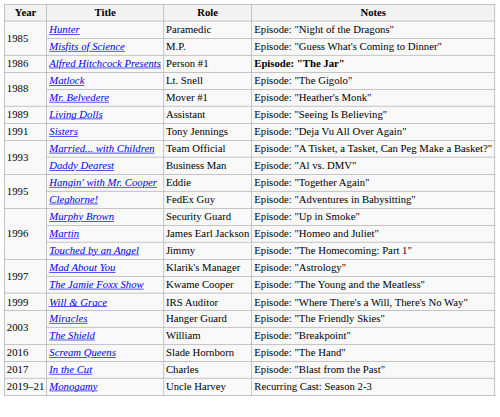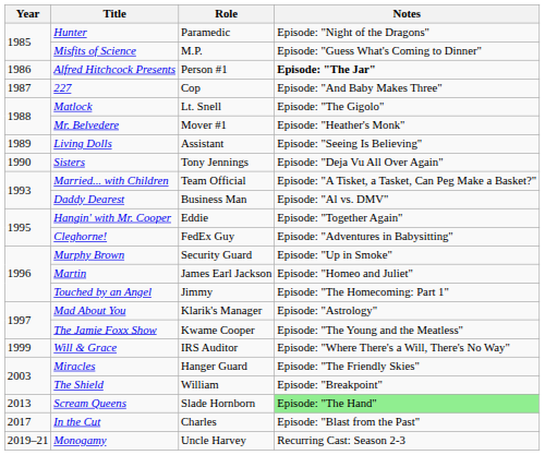 <table class="wikitable sortable">
 <tr>
 <th>Year</th>
 <th>Title</th>
 <th>Role</th>
 <th>Notes</th>
 </tr>
 <tr>
 <td rowspan="2">1985</td>
 <td><a href='#'><em>Hunter</em></a></td>
 <td>Paramedic</td>
 <td>Episode: "Night of the Dragons"</td>
 </tr>
 <tr>
 <td><em><a href='#'>Misfits of Science</a></em></td>
 <td>M.P.</td>
 <td>Episode: "Guess What's Coming to Dinner"</td>
 </tr>
 <tr>
 <td>1986</td>
 <td><a href='#'><em>Alfred Hitchcock Presents</em></a></td>
 <td>Person #1</td>
 <td><strong>Episode: "The Jar"</strong></td>
 </tr>
 <tr>
+<td>1987</td>
+<td><a href='#'><em>227</em></a></td>
+<td>Cop</td>
+<td>Episode: "And Baby Makes Three"</td>
+</tr>
+<tr>
 <td rowspan="2">1988</td>
 <td><a href='#'><em>Matlock</em></a></td>
 <td>Lt. Snell</td>
 <td>Episode: "The Gigolo"</td>
 </tr>
 <tr>
 <td><em><a href='#'>Mr. Belvedere</a></em></td>
 <td>Mover #1</td>
 <td>Episode: "Heather's Monk"</td>
 </tr>
 <tr>
 <td>1989</td>
 <td><em><a href='#'>Living Dolls</a></em></td>
 <td>Assistant</td>
 <td>Episode: "Seeing Is Believing"</td>
 </tr>
 <tr>
-<td>1991</td>
+<td>1990</td>
 <td><a href='#'><em>Sisters</em></a></td>
 <td>Tony Jennings</td>
 <td>Episode: "Deja Vu All Over Again"</td>
 </tr>
 <tr>
 <td rowspan="2">1993</td>
 <td><em><a href='#'>Married... with Children</a></em></td>
 <td>Team Official</td>
 <td>Episode: "A Tisket, a Tasket, Can Peg Make a Basket?"</td>
 </tr>
 <tr>
 <td><em><a href='#'>Daddy Dearest</a></em></td>
 <td>Business Man</td>
 <td>Episode: "Al vs. DMV"</td>
 </tr>
 <tr>
 <td rowspan="2">1995</td>
 <td><em><a href='#'>Hangin' with Mr. Cooper</a></em></td>
 <td>Eddie</td>
 <td>Episode: "Together Again"</td>
 </tr>
 <tr>
 <td><em><a href='#'>Cleghorne!</a></em></td>
 <td>FedEx Guy</td>
 <td>Episode: "Adventures in Babysitting"</td>
 </tr>
 <tr>
 <td rowspan="3">1996</td>
 <td><em><a href='#'>Murphy Brown</a></em></td>
 <td>Security Guard</td>
 <td>Episode: "Up in Smoke"</td>
 </tr>
 <tr>
 <td><a href='#'><em>Martin</em></a></td>
 <td>James Earl Jackson</td>
 <td>Episode: "Homeo and Juliet"</td>
 </tr>
 <tr>
 <td><em><a href='#'>Touched by an Angel</a></em></td>
 <td>Jimmy</td>
 <td>Episode: "The Homecoming: Part 1"</td>
 </tr>
 <tr>
 <td rowspan="2">1997</td>
 <td><em><a href='#'>Mad About You</a></em></td>
 <td>Klarik's Manager</td>
 <td>Episode: "Astrology"</td>
 </tr>
 <tr>
 <td><em><a href='#'>The Jamie Foxx Show</a></em></td>
 <td>Kwame Cooper</td>
 <td>Episode: "The Young and the Meatless"</td>
 </tr>
 <tr>
 <td>1999</td>
 <td><em><a href='#'>Will & Grace</a></em></td>
 <td>IRS Auditor</td>
 <td>Episode: "Where There's a Will, There's No Way"</td>
 </tr>
 <tr>
 <td rowspan="2">2003</td>
 <td><a href='#'><em>Miracles</em></a></td>
 <td>Hanger Guard</td>
 <td>Episode: "The Friendly Skies"</td>
 </tr>
 <tr>
 <td><em><a href='#'>The Shield</a></em></td>
 <td>William</td>
 <td>Episode: "Breakpoint"</td>
 </tr>
 <tr>
-<td>2016</td>
+<td>2013</td>
 <td><a href='#'><em>Scream Queens</em></a></td>
 <td>Slade Hornborn</td>
-<td>Episode: "The Hand"</td>
+<td style="background: lightgreen;">Episode: "The Hand"</td>
 </tr>
 <tr>
 <td>2017</td>
 <td><a href='#'><em>In the Cut</em></a></td>
 <td>Charles</td>
 <td>Episode: "Blast from the Past"</td>
 </tr>
 <tr>
 <td>2019–21</td>
 <td><a href='#'><em>Monogamy</em></a></td>
 <td>Uncle Harvey</td>
 <td>Recurring Cast: Season 2-3</td>
 </tr>
 </table>
